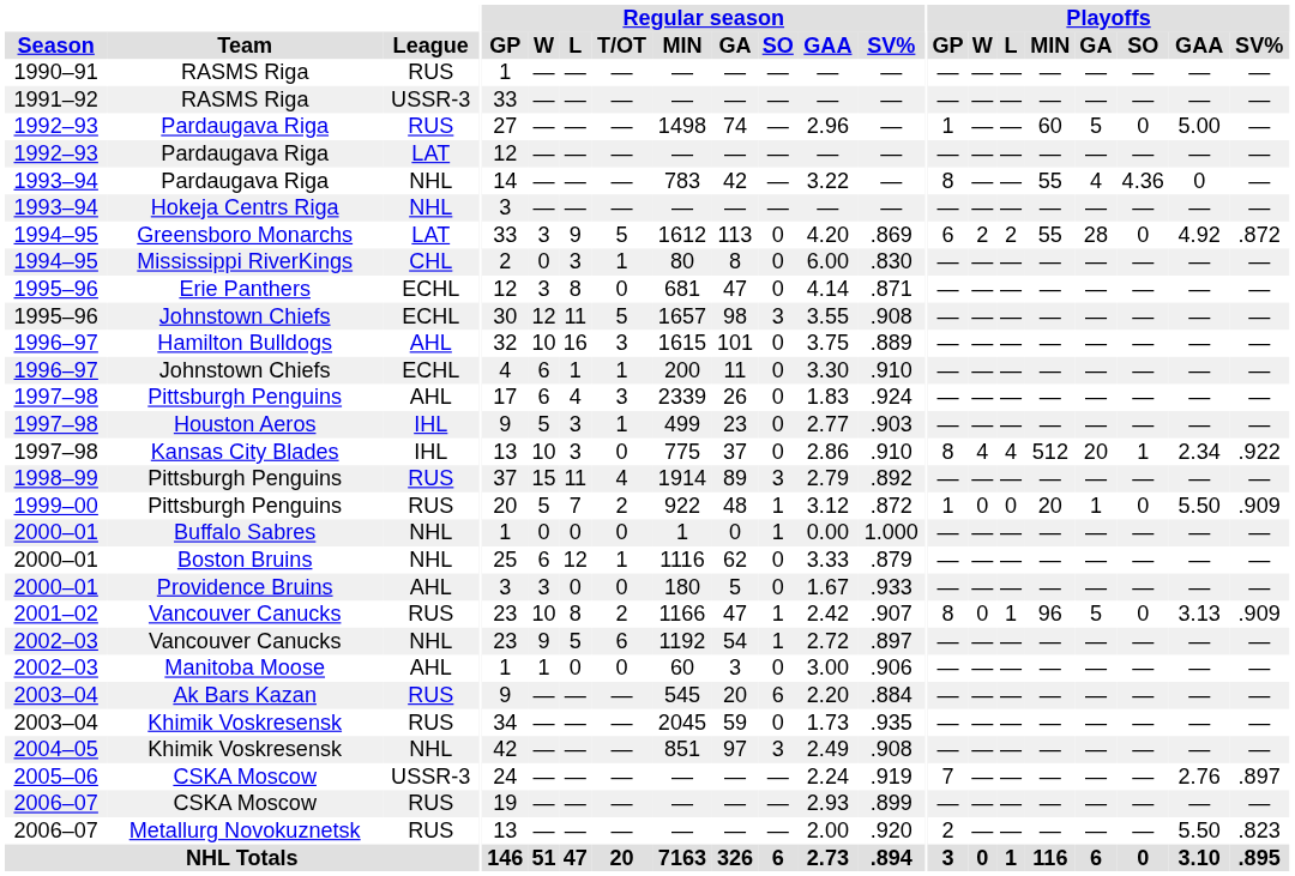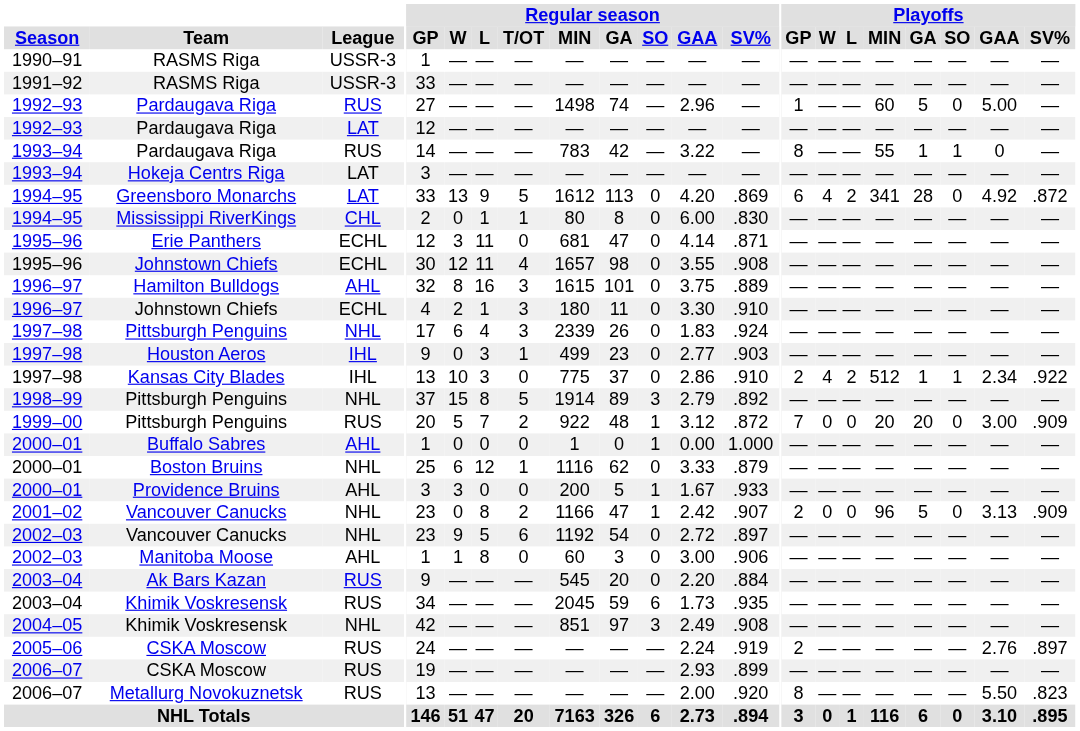 <table border="0" cellpadding="1" cellspacing="0" style="width:75%; text-align:center;">
 <tr bgcolor="#e0e0e0">
 <th colspan="3" bgcolor="#ffffff"></th>
 <th rowspan="99" bgcolor="#ffffff"></th>
 <th colspan="9" bgcolor="#e0e0e0"><a href='#'>Regular season</a></th>
 <th rowspan="99" bgcolor="#ffffff"></th>
 <th colspan="8" bgcolor="#e0e0e0"><a href='#'>Playoffs</a></th>
 </tr>
 <tr bgcolor="#e0e0e0">
 <th><a href='#'>Season</a></th>
 <th>Team</th>
 <th>League</th>
 <th>GP</th>
 <th>W</th>
 <th>L</th>
 <th>T/OT</th>
 <th>MIN</th>
 <th>GA</th>
 <th><a href='#'>SO</a></th>
 <th><a href='#'>GAA</a></th>
 <th><a href='#'>SV%</a></th>
 <th>GP</th>
 <th>W</th>
 <th>L</th>
 <th>MIN</th>
 <th>GA</th>
 <th>SO</th>
 <th>GAA</th>
 <th>SV%</th>
 </tr>
 <tr>
 <td>1990–91</td>
 <td>RASMS Riga</td>
-<td>RUS</td>
+<td>USSR-3</td>
 <td>1</td>
 <td>—</td>
 <td>—</td>
 <td>—</td>
 <td>—</td>
 <td>—</td>
 <td>—</td>
 <td>—</td>
 <td>—</td>
 <td>—</td>
 <td>—</td>
 <td>—</td>
 <td>—</td>
 <td>—</td>
 <td>—</td>
 <td>—</td>
 <td>—</td>
 </tr>
 <tr bgcolor="#f0f0f0">
 <td>1991–92</td>
 <td>RASMS Riga</td>
 <td>USSR-3</td>
 <td>33</td>
 <td>—</td>
 <td>—</td>
 <td>—</td>
 <td>—</td>
 <td>—</td>
 <td>—</td>
 <td>—</td>
 <td>—</td>
 <td>—</td>
 <td>—</td>
 <td>—</td>
 <td>—</td>
 <td>—</td>
 <td>—</td>
 <td>—</td>
 <td>—</td>
 </tr>
 <tr>
 <td><a href='#'>1992–93</a></td>
 <td><a href='#'>Pardaugava Riga</a></td>
 <td><a href='#'>RUS</a></td>
 <td>27</td>
 <td>—</td>
 <td>—</td>
 <td>—</td>
 <td>1498</td>
 <td>74</td>
 <td>—</td>
 <td>2.96</td>
 <td>—</td>
 <td>1</td>
 <td>—</td>
 <td>—</td>
 <td>60</td>
 <td>5</td>
 <td>0</td>
 <td>5.00</td>
 <td>—</td>
 </tr>
 <tr bgcolor="#f0f0f0">
 <td><a href='#'>1992–93</a></td>
 <td>Pardaugava Riga</td>
 <td><a href='#'>LAT</a></td>
 <td>12</td>
 <td>—</td>
 <td>—</td>
 <td>—</td>
 <td>—</td>
 <td>—</td>
 <td>—</td>
 <td>—</td>
 <td>—</td>
 <td>—</td>
 <td>—</td>
 <td>—</td>
 <td>—</td>
 <td>—</td>
 <td>—</td>
 <td>—</td>
 <td>—</td>
 </tr>
 <tr>
 <td><a href='#'>1993–94</a></td>
 <td>Pardaugava Riga</td>
-<td>NHL</td>
+<td>RUS</td>
 <td>14</td>
 <td>—</td>
 <td>—</td>
 <td>—</td>
 <td>783</td>
 <td>42</td>
 <td>—</td>
 <td>3.22</td>
 <td>—</td>
 <td>8</td>
 <td>—</td>
 <td>—</td>
 <td>55</td>
-<td>4</td>
-<td>4.36</td>
+<td>1</td>
+<td>1</td>
 <td>0</td>
 <td>—</td>
 </tr>
 <tr bgcolor="#f0f0f0">
 <td><a href='#'>1993–94</a></td>
 <td><a href='#'>Hokeja Centrs Riga</a></td>
-<td><a href='#'>NHL</a></td>
+<td>LAT</td>
 <td>3</td>
 <td>—</td>
 <td>—</td>
 <td>—</td>
 <td>—</td>
 <td>—</td>
 <td>—</td>
 <td>—</td>
 <td>—</td>
 <td>—</td>
 <td>—</td>
 <td>—</td>
 <td>—</td>
 <td>—</td>
 <td>—</td>
 <td>—</td>
 <td>—</td>
 </tr>
 <tr>
 <td><a href='#'>1994–95</a></td>
 <td><a href='#'>Greensboro Monarchs</a></td>
 <td><a href='#'>LAT</a></td>
 <td>33</td>
-<td>3</td>
+<td>13</td>
 <td>9</td>
 <td>5</td>
 <td>1612</td>
 <td>113</td>
 <td>0</td>
 <td>4.20</td>
 <td>.869</td>
 <td>6</td>
+<td>4</td>
 <td>2</td>
-<td>2</td>
-<td>55</td>
+<td>341</td>
 <td>28</td>
 <td>0</td>
 <td>4.92</td>
 <td>.872</td>
 </tr>
 <tr bgcolor="#f0f0f0">
 <td><a href='#'>1994–95</a></td>
 <td><a href='#'>Mississippi RiverKings</a></td>
 <td><a href='#'>CHL</a></td>
 <td>2</td>
 <td>0</td>
-<td>3</td>
+<td>1</td>
 <td>1</td>
 <td>80</td>
 <td>8</td>
 <td>0</td>
 <td>6.00</td>
 <td>.830</td>
 <td>—</td>
 <td>—</td>
 <td>—</td>
 <td>—</td>
 <td>—</td>
 <td>—</td>
 <td>—</td>
 <td>—</td>
 </tr>
 <tr>
 <td><a href='#'>1995–96</a></td>
 <td><a href='#'>Erie Panthers</a></td>
 <td>ECHL</td>
 <td>12</td>
 <td>3</td>
-<td>8</td>
+<td>11</td>
 <td>0</td>
 <td>681</td>
 <td>47</td>
 <td>0</td>
 <td>4.14</td>
 <td>.871</td>
 <td>—</td>
 <td>—</td>
 <td>—</td>
 <td>—</td>
 <td>—</td>
 <td>—</td>
 <td>—</td>
 <td>—</td>
 </tr>
 <tr bgcolor="#f0f0f0">
 <td>1995–96</td>
 <td><a href='#'>Johnstown Chiefs</a></td>
 <td>ECHL</td>
 <td>30</td>
 <td>12</td>
 <td>11</td>
-<td>5</td>
+<td>4</td>
 <td>1657</td>
 <td>98</td>
-<td>3</td>
+<td>0</td>
 <td>3.55</td>
 <td>.908</td>
 <td>—</td>
 <td>—</td>
 <td>—</td>
 <td>—</td>
 <td>—</td>
 <td>—</td>
 <td>—</td>
 <td>—</td>
 </tr>
 <tr>
 <td><a href='#'>1996–97</a></td>
 <td><a href='#'>Hamilton Bulldogs</a></td>
 <td><a href='#'>AHL</a></td>
 <td>32</td>
-<td>10</td>
+<td>8</td>
 <td>16</td>
 <td>3</td>
 <td>1615</td>
 <td>101</td>
 <td>0</td>
 <td>3.75</td>
 <td>.889</td>
 <td>—</td>
 <td>—</td>
 <td>—</td>
 <td>—</td>
 <td>—</td>
 <td>—</td>
 <td>—</td>
 <td>—</td>
 </tr>
 <tr bgcolor="#f0f0f0">
 <td><a href='#'>1996–97</a></td>
 <td>Johnstown Chiefs</td>
 <td>ECHL</td>
 <td>4</td>
-<td>6</td>
+<td>2</td>
 <td>1</td>
-<td>1</td>
-<td>200</td>
+<td>3</td>
+<td>180</td>
 <td>11</td>
 <td>0</td>
 <td>3.30</td>
 <td>.910</td>
 <td>—</td>
 <td>—</td>
 <td>—</td>
 <td>—</td>
 <td>—</td>
 <td>—</td>
 <td>—</td>
 <td>—</td>
 </tr>
 <tr>
 <td><a href='#'>1997–98</a></td>
 <td><a href='#'>Pittsburgh Penguins</a></td>
-<td>AHL</td>
+<td><a href='#'>NHL</a></td>
 <td>17</td>
 <td>6</td>
 <td>4</td>
 <td>3</td>
 <td>2339</td>
 <td>26</td>
 <td>0</td>
 <td>1.83</td>
 <td>.924</td>
 <td>—</td>
 <td>—</td>
 <td>—</td>
 <td>—</td>
 <td>—</td>
 <td>—</td>
 <td>—</td>
 <td>—</td>
 </tr>
 <tr bgcolor="#f0f0f0">
 <td><a href='#'>1997–98</a></td>
 <td><a href='#'>Houston Aeros</a></td>
 <td><a href='#'>IHL</a></td>
 <td>9</td>
-<td>5</td>
+<td>0</td>
 <td>3</td>
 <td>1</td>
 <td>499</td>
 <td>23</td>
 <td>0</td>
 <td>2.77</td>
 <td>.903</td>
 <td>—</td>
 <td>—</td>
 <td>—</td>
 <td>—</td>
 <td>—</td>
 <td>—</td>
 <td>—</td>
 <td>—</td>
 </tr>
 <tr>
 <td>1997–98</td>
 <td><a href='#'>Kansas City Blades</a></td>
 <td>IHL</td>
 <td>13</td>
 <td>10</td>
 <td>3</td>
 <td>0</td>
 <td>775</td>
 <td>37</td>
 <td>0</td>
 <td>2.86</td>
 <td>.910</td>
-<td>8</td>
+<td>2</td>
 <td>4</td>
-<td>4</td>
+<td>2</td>
 <td>512</td>
-<td>20</td>
+<td>1</td>
 <td>1</td>
 <td>2.34</td>
 <td>.922</td>
 </tr>
 <tr bgcolor="#f0f0f0">
 <td><a href='#'>1998–99</a></td>
 <td>Pittsburgh Penguins</td>
-<td><a href='#'>RUS</a></td>
+<td>NHL</td>
 <td>37</td>
 <td>15</td>
-<td>11</td>
-<td>4</td>
+<td>8</td>
+<td>5</td>
 <td>1914</td>
 <td>89</td>
 <td>3</td>
 <td>2.79</td>
 <td>.892</td>
 <td>—</td>
 <td>—</td>
 <td>—</td>
 <td>—</td>
 <td>—</td>
 <td>—</td>
 <td>—</td>
 <td>—</td>
 </tr>
 <tr>
 <td><a href='#'>1999–00</a></td>
 <td>Pittsburgh Penguins</td>
 <td>RUS</td>
 <td>20</td>
 <td>5</td>
 <td>7</td>
 <td>2</td>
 <td>922</td>
 <td>48</td>
 <td>1</td>
 <td>3.12</td>
 <td>.872</td>
-<td>1</td>
+<td>7</td>
 <td>0</td>
 <td>0</td>
 <td>20</td>
-<td>1</td>
+<td>20</td>
 <td>0</td>
-<td>5.50</td>
+<td>3.00</td>
 <td>.909</td>
 </tr>
 <tr bgcolor="#f0f0f0">
 <td><a href='#'>2000–01</a></td>
 <td><a href='#'>Buffalo Sabres</a></td>
-<td>NHL</td>
+<td><a href='#'>AHL</a></td>
 <td>1</td>
 <td>0</td>
 <td>0</td>
 <td>0</td>
 <td>1</td>
 <td>0</td>
 <td>1</td>
 <td>0.00</td>
 <td>1.000</td>
 <td>—</td>
 <td>—</td>
 <td>—</td>
 <td>—</td>
 <td>—</td>
 <td>—</td>
 <td>—</td>
 <td>—</td>
 </tr>
 <tr>
 <td>2000–01</td>
 <td><a href='#'>Boston Bruins</a></td>
 <td>NHL</td>
 <td>25</td>
 <td>6</td>
 <td>12</td>
 <td>1</td>
 <td>1116</td>
 <td>62</td>
 <td>0</td>
 <td>3.33</td>
 <td>.879</td>
 <td>—</td>
 <td>—</td>
 <td>—</td>
 <td>—</td>
 <td>—</td>
 <td>—</td>
 <td>—</td>
 <td>—</td>
 </tr>
 <tr bgcolor="#f0f0f0">
 <td><a href='#'>2000–01</a></td>
 <td><a href='#'>Providence Bruins</a></td>
 <td>AHL</td>
 <td>3</td>
 <td>3</td>
 <td>0</td>
 <td>0</td>
-<td>180</td>
+<td>200</td>
 <td>5</td>
-<td>0</td>
+<td>1</td>
 <td>1.67</td>
 <td>.933</td>
 <td>—</td>
 <td>—</td>
 <td>—</td>
 <td>—</td>
 <td>—</td>
 <td>—</td>
 <td>—</td>
 <td>—</td>
 </tr>
 <tr>
 <td><a href='#'>2001–02</a></td>
 <td><a href='#'>Vancouver Canucks</a></td>
-<td>RUS</td>
+<td>NHL</td>
 <td>23</td>
-<td>10</td>
+<td>0</td>
 <td>8</td>
 <td>2</td>
 <td>1166</td>
 <td>47</td>
 <td>1</td>
 <td>2.42</td>
 <td>.907</td>
-<td>8</td>
+<td>2</td>
 <td>0</td>
-<td>1</td>
+<td>0</td>
 <td>96</td>
 <td>5</td>
 <td>0</td>
 <td>3.13</td>
 <td>.909</td>
 </tr>
 <tr bgcolor="#f0f0f0">
 <td><a href='#'>2002–03</a></td>
 <td>Vancouver Canucks</td>
 <td>NHL</td>
 <td>23</td>
 <td>9</td>
 <td>5</td>
 <td>6</td>
 <td>1192</td>
 <td>54</td>
-<td>1</td>
+<td>0</td>
 <td>2.72</td>
 <td>.897</td>
 <td>—</td>
 <td>—</td>
 <td>—</td>
 <td>—</td>
 <td>—</td>
 <td>—</td>
 <td>—</td>
 <td>—</td>
 </tr>
 <tr>
 <td><a href='#'>2002–03</a></td>
 <td><a href='#'>Manitoba Moose</a></td>
 <td>AHL</td>
 <td>1</td>
 <td>1</td>
-<td>0</td>
+<td>8</td>
 <td>0</td>
 <td>60</td>
 <td>3</td>
 <td>0</td>
 <td>3.00</td>
 <td>.906</td>
 <td>—</td>
 <td>—</td>
 <td>—</td>
 <td>—</td>
 <td>—</td>
 <td>—</td>
 <td>—</td>
 <td>—</td>
 </tr>
 <tr bgcolor="#f0f0f0">
 <td><a href='#'>2003–04</a></td>
 <td><a href='#'>Ak Bars Kazan</a></td>
 <td><a href='#'>RUS</a></td>
 <td>9</td>
 <td>—</td>
 <td>—</td>
 <td>—</td>
 <td>545</td>
 <td>20</td>
-<td>6</td>
+<td>0</td>
 <td>2.20</td>
 <td>.884</td>
 <td>—</td>
 <td>—</td>
 <td>—</td>
 <td>—</td>
 <td>—</td>
 <td>—</td>
 <td>—</td>
 <td>—</td>
 </tr>
 <tr>
 <td>2003–04</td>
 <td><a href='#'>Khimik Voskresensk</a></td>
 <td>RUS</td>
 <td>34</td>
 <td>—</td>
 <td>—</td>
 <td>—</td>
 <td>2045</td>
 <td>59</td>
-<td>0</td>
+<td>6</td>
 <td>1.73</td>
 <td>.935</td>
 <td>—</td>
 <td>—</td>
 <td>—</td>
 <td>—</td>
 <td>—</td>
 <td>—</td>
 <td>—</td>
 <td>—</td>
 </tr>
 <tr bgcolor="#f0f0f0">
 <td><a href='#'>2004–05</a></td>
 <td>Khimik Voskresensk</td>
 <td>NHL</td>
 <td>42</td>
 <td>—</td>
 <td>—</td>
 <td>—</td>
 <td>851</td>
 <td>97</td>
 <td>3</td>
 <td>2.49</td>
 <td>.908</td>
 <td>—</td>
 <td>—</td>
 <td>—</td>
 <td>—</td>
 <td>—</td>
 <td>—</td>
 <td>—</td>
 <td>—</td>
 </tr>
 <tr>
 <td><a href='#'>2005–06</a></td>
 <td><a href='#'>CSKA Moscow</a></td>
-<td>USSR-3</td>
+<td>RUS</td>
 <td>24</td>
 <td>—</td>
 <td>—</td>
 <td>—</td>
 <td>—</td>
 <td>—</td>
 <td>—</td>
 <td>2.24</td>
 <td>.919</td>
-<td>7</td>
+<td>2</td>
 <td>—</td>
 <td>—</td>
 <td>—</td>
 <td>—</td>
 <td>—</td>
 <td>2.76</td>
 <td>.897</td>
 </tr>
 <tr bgcolor="#f0f0f0">
 <td><a href='#'>2006–07</a></td>
 <td>CSKA Moscow</td>
 <td>RUS</td>
 <td>19</td>
 <td>—</td>
 <td>—</td>
 <td>—</td>
 <td>—</td>
 <td>—</td>
 <td>—</td>
 <td>2.93</td>
 <td>.899</td>
 <td>—</td>
 <td>—</td>
 <td>—</td>
 <td>—</td>
 <td>—</td>
 <td>—</td>
 <td>—</td>
 <td>—</td>
 </tr>
 <tr>
 <td>2006–07</td>
 <td><a href='#'>Metallurg Novokuznetsk</a></td>
 <td>RUS</td>
 <td>13</td>
 <td>—</td>
 <td>—</td>
 <td>—</td>
 <td>—</td>
 <td>—</td>
 <td>—</td>
 <td>2.00</td>
 <td>.920</td>
-<td>2</td>
+<td>8</td>
 <td>—</td>
 <td>—</td>
 <td>—</td>
 <td>—</td>
 <td>—</td>
 <td>5.50</td>
 <td>.823</td>
 </tr>
 <tr bgcolor="#e0e0e0">
 <th colspan="3" align="center">NHL Totals</th>
 <th>146</th>
 <th>51</th>
 <th>47</th>
 <th>20</th>
 <th>7163</th>
 <th>326</th>
 <th>6</th>
 <th>2.73</th>
 <th>.894</th>
 <th>3</th>
 <th>0</th>
 <th>1</th>
 <th>116</th>
 <th>6</th>
 <th>0</th>
 <th>3.10</th>
 <th>.895</th>
 </tr>
 </table>
